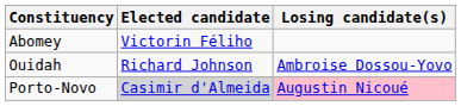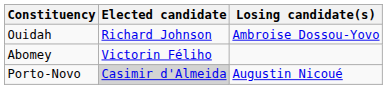 <table class=wikitable>
 <tr>
 <th>Constituency</th>
 <th>Elected candidate</th>
 <th>Losing candidate(s)</th>
 </tr>
 <tr>
+<td>Ouidah</td>
+<td><a href='#'>Richard Johnson</a></td>
+<td><a href='#'>Ambroise Dossou-Yovo</a></td>
+</tr>
+<tr>
 <td>Abomey</td>
 <td><a href='#'>Victorin Féliho</a></td>
 <td></td>
 </tr>
 <tr>
-<td>Ouidah</td>
-<td><a href='#'>Richard Johnson</a></td>
-<td><a href='#'>Ambroise Dossou-Yovo</a></td>
-</tr>
-<tr>
 <td>Porto-Novo</td>
 <td style="background: lightgrey;"><a href='#'>Casimir d'Almeida</a></td>
-<td style="background: pink;"><a href='#'>Augustin Nicoué</a></td>
+<td><a href='#'>Augustin Nicoué</a></td>
 </tr>
 </table>
